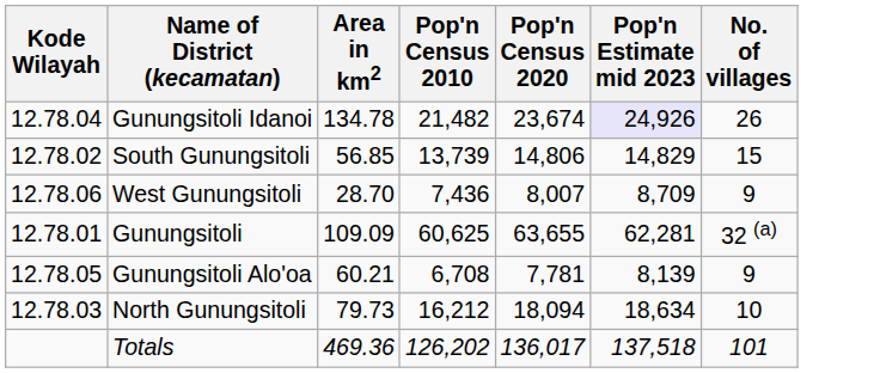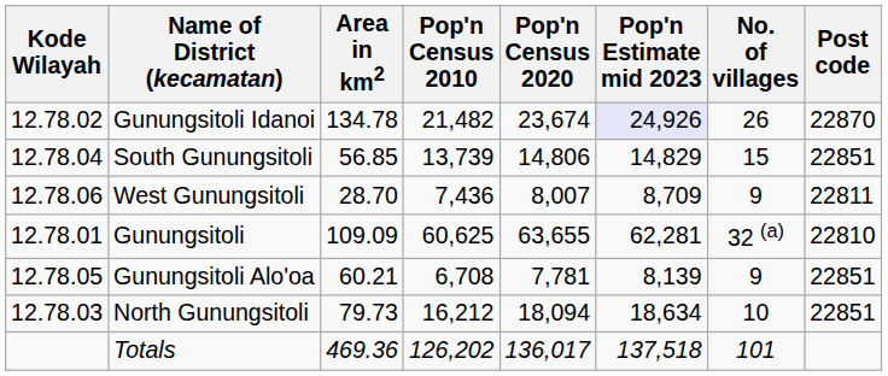 <table class="sortable wikitable">
 <tr>
 <th>Kode <br>Wilayah</th>
 <th>Name of<br>District<br>(<em>kecamatan</em>)</th>
 <th>Area <br> in <br>km<sup>2</sup></th>
 <th>Pop'n<br>Census<br>2010</th>
 <th>Pop'n<br>Census<br>2020</th>
 <th>Pop'n<br>Estimate<br>mid 2023</th>
 <th>No.<br>of<br>villages</th>
+<th>Post<br>code</th>
 </tr>
 <tr>
-<td>12.78.04</td>
+<td>12.78.02</td>
 <td>Gunungsitoli Idanoi </td>
 <td align="right">134.78</td>
 <td align="right">21,482</td>
 <td align="right">23,674</td>
 <td align="right" style="background: lavender;">24,926</td>
 <td align="center">26</td>
+<td>22870</td>
 </tr>
 <tr>
-<td>12.78.02</td>
+<td>12.78.04</td>
 <td>South Gunungsitoli </td>
 <td align="right">56.85</td>
 <td align="right">13,739</td>
 <td align="right">14,806</td>
 <td align="right">14,829</td>
 <td align="center">15</td>
+<td>22851</td>
 </tr>
 <tr>
 <td>12.78.06</td>
 <td>West Gunungsitoli </td>
 <td align="right">28.70</td>
 <td align="right">7,436</td>
 <td align="right">8,007</td>
 <td align="right">8,709</td>
 <td align="center">9</td>
+<td>22811</td>
 </tr>
 <tr>
 <td>12.78.01</td>
 <td>Gunungsitoli </td>
 <td align="right">109.09</td>
 <td align="right">60,625</td>
 <td align="right">63,655</td>
 <td align="right">62,281</td>
 <td align="center">32 <sup>(a)</sup></td>
+<td>22810</td>
 </tr>
 <tr>
 <td>12.78.05</td>
 <td>Gunungsitoli Alo'oa </td>
 <td align="right">60.21</td>
 <td align="right">6,708</td>
 <td align="right">7,781</td>
 <td align="right">8,139</td>
 <td align="center">9</td>
+<td>22851</td>
 </tr>
 <tr>
 <td>12.78.03</td>
 <td>North Gunungsitoli </td>
 <td align="right">79.73</td>
 <td align="right">16,212</td>
 <td align="right">18,094</td>
 <td align="right">18,634</td>
 <td align="center">10</td>
+<td>22851</td>
 </tr>
 <tr>
 <td></td>
 <td><em>Totals</em></td>
 <td align="right"><em>469.36</em></td>
 <td align="right"><em>126,202</em></td>
 <td align="right"><em>136,017</em></td>
 <td align="right"><em>137,518</em></td>
 <td align="center"><em>101</em></td>
+<td></td>
 </tr>
 </table>
